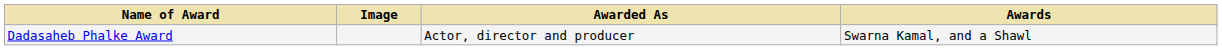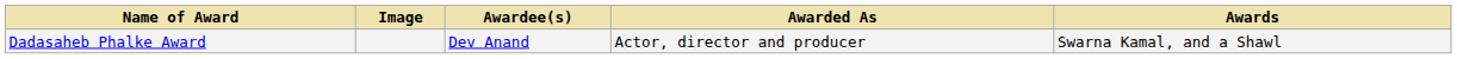 <table class="wikitable" style="width:100%;">
 <tr>
 <th style="background-color:#EFE4B0;">Name of Award</th>
 <th style="background-color:#EFE4B0;">Image</th>
+<th style="background-color:#EFE4B0;">Awardee(s)</th>
 <th style="background-color:#EFE4B0;">Awarded As</th>
 <th style="background-color:#EFE4B0;">Awards</th>
 </tr>
 <tr style="background-color:#F4F4F4">
 <td><a href='#'>Dadasaheb Phalke Award</a></td>
 <td></td>
+<td><a href='#'>Dev Anand</a></td>
 <td>Actor, director and producer</td>
 <td>Swarna Kamal,   and a Shawl</td>
 </tr>
 </table>
